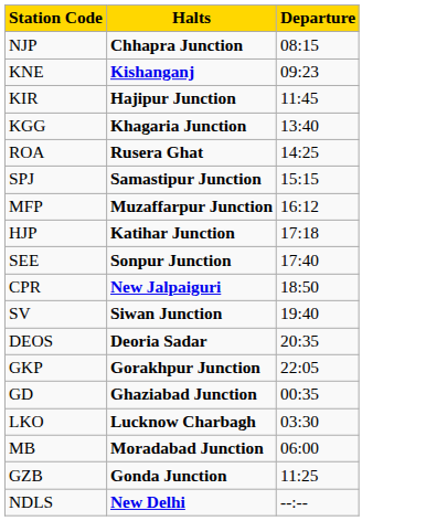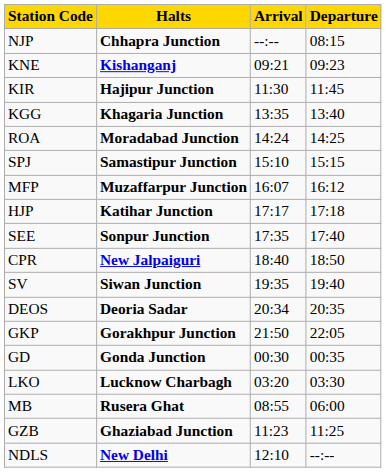 <table class="wikitable">
 <tr>
 <th style="background-color:#FFD700">Station Code</th>
 <th ! style="background-color:#FFD700">Halts</th>
+<th ! style="background-color:#FFD700">Arrival</th>
 <th ! style="background-color:#FFD700">Departure</th>
 </tr>
 <tr>
 <td>NJP</td>
 <td><strong>Chhapra Junction</strong></td>
+<td>--:--</td>
 <td>08:15</td>
 </tr>
 <tr>
 <td>KNE</td>
 <td><strong><a href='#'>Kishanganj</a></strong></td>
+<td>09:21</td>
 <td>09:23</td>
 </tr>
 <tr>
 <td>KIR</td>
 <td><strong>Hajipur Junction</strong></td>
+<td>11:30</td>
 <td>11:45</td>
 </tr>
 <tr>
 <td>KGG</td>
 <td><strong>Khagaria Junction</strong></td>
+<td>13:35</td>
 <td>13:40</td>
 </tr>
 <tr>
 <td>ROA</td>
-<td><strong>Rusera Ghat</strong></td>
+<td><strong>Moradabad Junction</strong></td>
+<td>14:24</td>
 <td>14:25</td>
 </tr>
 <tr>
 <td>SPJ</td>
 <td><strong>Samastipur Junction</strong></td>
+<td>15:10</td>
 <td>15:15</td>
 </tr>
 <tr>
 <td>MFP</td>
 <td><strong>Muzaffarpur Junction</strong></td>
+<td>16:07</td>
 <td>16:12</td>
 </tr>
 <tr>
 <td>HJP</td>
 <td><strong>Katihar Junction</strong></td>
+<td>17:17</td>
 <td>17:18</td>
 </tr>
 <tr>
 <td>SEE</td>
 <td><strong>Sonpur Junction</strong></td>
+<td>17:35</td>
 <td>17:40</td>
 </tr>
 <tr>
 <td>CPR</td>
 <td><strong><a href='#'>New Jalpaiguri</a></strong></td>
+<td>18:40</td>
 <td>18:50</td>
 </tr>
 <tr>
 <td>SV</td>
 <td><strong>Siwan Junction</strong></td>
+<td>19:35</td>
 <td>19:40</td>
 </tr>
 <tr>
 <td>DEOS</td>
 <td><strong>Deoria Sadar</strong></td>
+<td>20:34</td>
 <td>20:35</td>
 </tr>
 <tr>
 <td>GKP</td>
 <td><strong>Gorakhpur Junction</strong></td>
+<td>21:50</td>
 <td>22:05</td>
 </tr>
 <tr>
 <td>GD</td>
-<td><strong>Ghaziabad Junction</strong></td>
+<td><strong>Gonda Junction</strong></td>
+<td>00:30</td>
 <td>00:35</td>
 </tr>
 <tr>
 <td>LKO</td>
 <td><strong>Lucknow Charbagh</strong></td>
+<td>03:20</td>
 <td>03:30</td>
 </tr>
 <tr>
 <td>MB</td>
-<td><strong>Moradabad Junction</strong></td>
+<td><strong>Rusera Ghat</strong></td>
+<td>08:55</td>
 <td>06:00</td>
 </tr>
 <tr>
 <td>GZB</td>
-<td><strong>Gonda Junction</strong></td>
+<td><strong>Ghaziabad Junction</strong></td>
+<td>11:23</td>
 <td>11:25</td>
 </tr>
 <tr>
 <td>NDLS</td>
 <td><strong><a href='#'>New Delhi</a></strong></td>
+<td>12:10</td>
 <td>--:--</td>
 </tr>
 </table>
